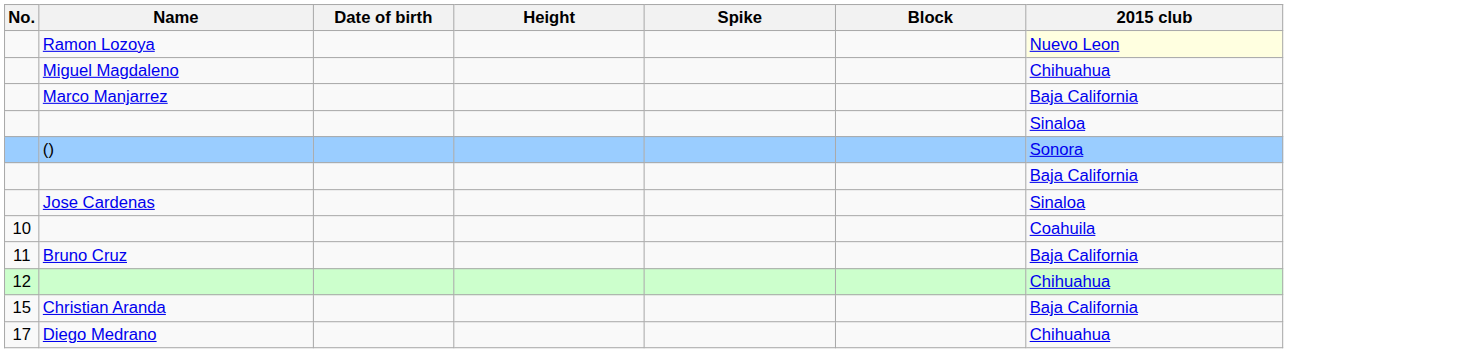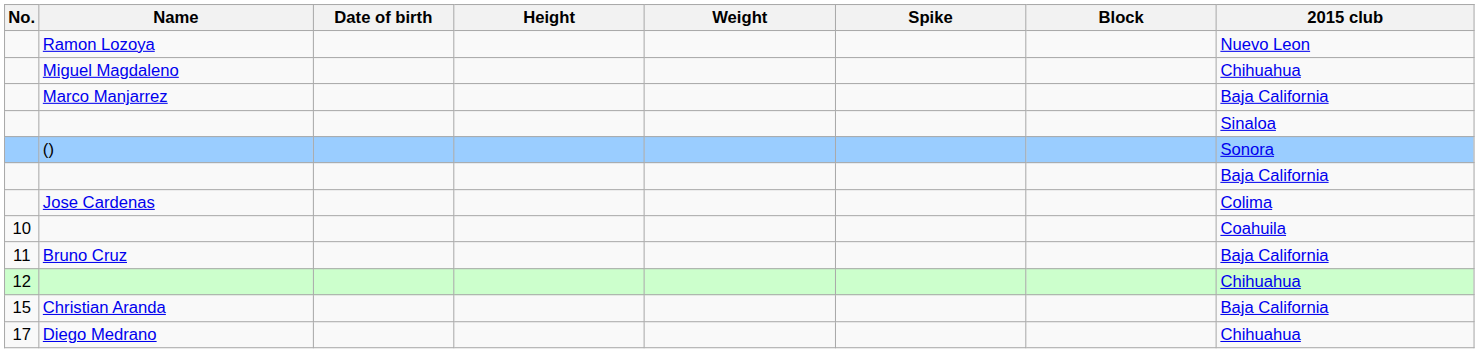 <table class="wikitable sortable" style="text-align:center;">
 <tr>
 <th>No.</th>
 <th style="width:16em">Name</th>
 <th style="width:8em">Date of birth</th>
 <th style="width:11em">Height</th>
+<th style="width:11em">Weight</th>
 <th style="width:11em">Spike</th>
 <th style="width:11em">Block</th>
 <th style="width:15em">2015 club</th>
 </tr>
 <tr>
 <td></td>
 <td align=left><a href='#'>Ramon Lozoya</a></td>
 <td align=right></td>
 <td></td>
 <td></td>
 <td></td>
-<td align=left style="background: lightyellow;"> <a href='#'>Nuevo Leon</a></td>
+<td></td>
+<td align=left> <a href='#'>Nuevo Leon</a></td>
 </tr>
 <tr>
 <td></td>
 <td align=left><a href='#'>Miguel Magdaleno</a></td>
 <td align=right></td>
+<td></td>
 <td></td>
 <td></td>
 <td></td>
 <td align=left> <a href='#'>Chihuahua</a></td>
 </tr>
 <tr>
 <td></td>
 <td align=left><a href='#'>Marco Manjarrez</a></td>
 <td align=right></td>
 <td></td>
 <td></td>
 <td></td>
+<td></td>
 <td align=left> <a href='#'>Baja California</a></td>
 </tr>
 <tr>
 <td></td>
 <td align=left></td>
 <td align=right></td>
+<td></td>
 <td></td>
 <td></td>
 <td></td>
 <td align=left> <a href='#'>Sinaloa</a></td>
 </tr>
 <tr bgcolor=#9acdff>
 <td></td>
 <td align=left> ()</td>
 <td align=right></td>
 <td></td>
 <td></td>
 <td></td>
+<td></td>
 <td align=left> <a href='#'>Sonora</a></td>
 </tr>
 <tr>
 <td></td>
 <td align=left></td>
 <td align=right></td>
+<td></td>
 <td></td>
 <td></td>
 <td></td>
 <td align=left> <a href='#'>Baja California</a></td>
 </tr>
 <tr>
 <td></td>
 <td align=left><a href='#'>Jose Cardenas</a></td>
 <td align=right></td>
 <td></td>
 <td></td>
 <td></td>
-<td align=left> <a href='#'>Sinaloa</a></td>
+<td></td>
+<td align=left> <a href='#'>Colima</a></td>
 </tr>
 <tr>
 <td>10</td>
 <td align=left></td>
 <td align=right></td>
+<td></td>
 <td></td>
 <td></td>
 <td></td>
 <td align=left> <a href='#'>Coahuila</a></td>
 </tr>
 <tr>
 <td>11</td>
 <td align=left><a href='#'>Bruno Cruz</a></td>
 <td align=right></td>
 <td></td>
 <td></td>
 <td></td>
+<td></td>
 <td align=left> <a href='#'>Baja California</a></td>
 </tr>
 <tr bgcolor=#ccffcc>
 <td>12</td>
 <td align=left></td>
 <td align=right></td>
+<td></td>
 <td></td>
 <td></td>
 <td></td>
 <td align=left> <a href='#'>Chihuahua</a></td>
 </tr>
 <tr>
 <td>15</td>
 <td align=left><a href='#'>Christian Aranda</a></td>
 <td align=right></td>
 <td></td>
 <td></td>
 <td></td>
+<td></td>
 <td align=left> <a href='#'>Baja California</a></td>
 </tr>
 <tr>
 <td>17</td>
 <td align=left><a href='#'>Diego Medrano</a></td>
 <td align=right></td>
 <td></td>
 <td></td>
 <td></td>
+<td></td>
 <td align=left> <a href='#'>Chihuahua</a></td>
 </tr>
 </table>
